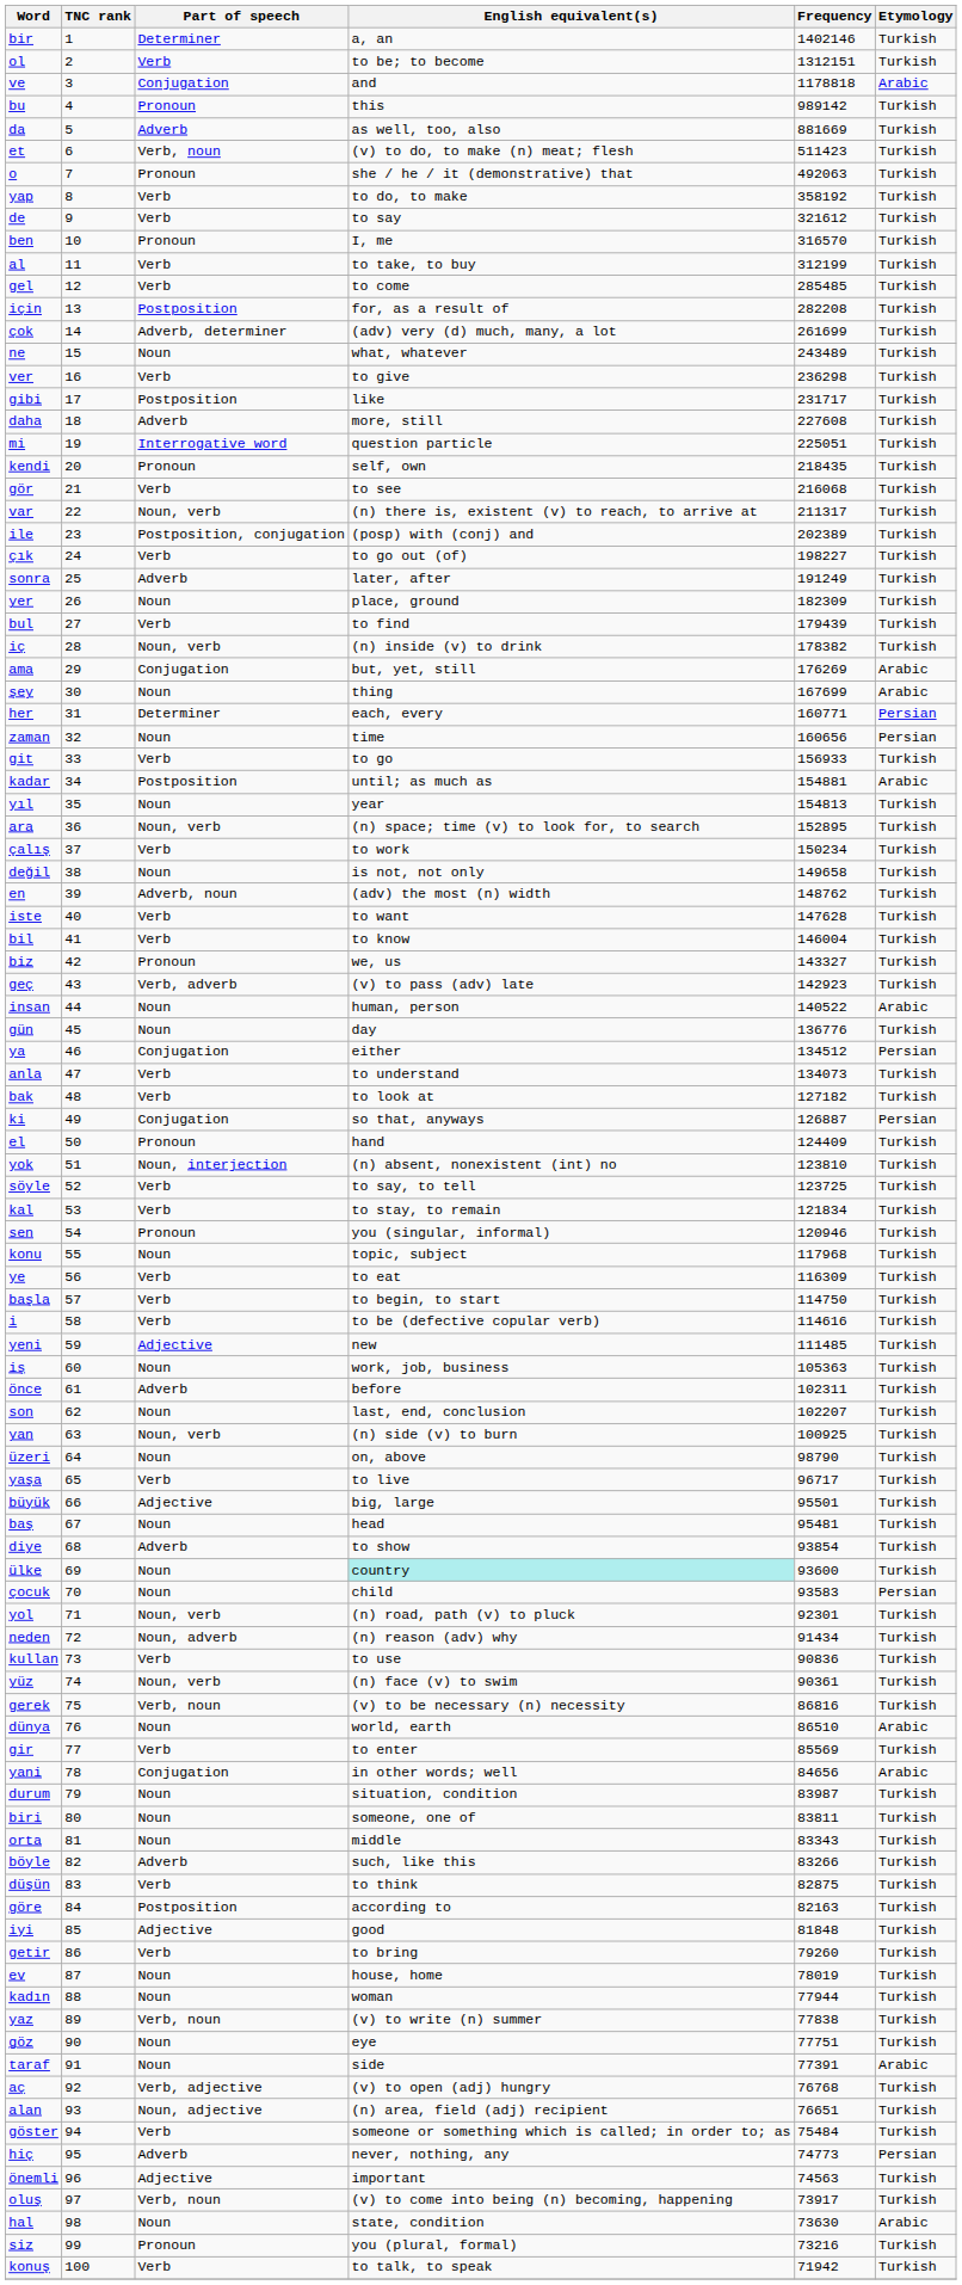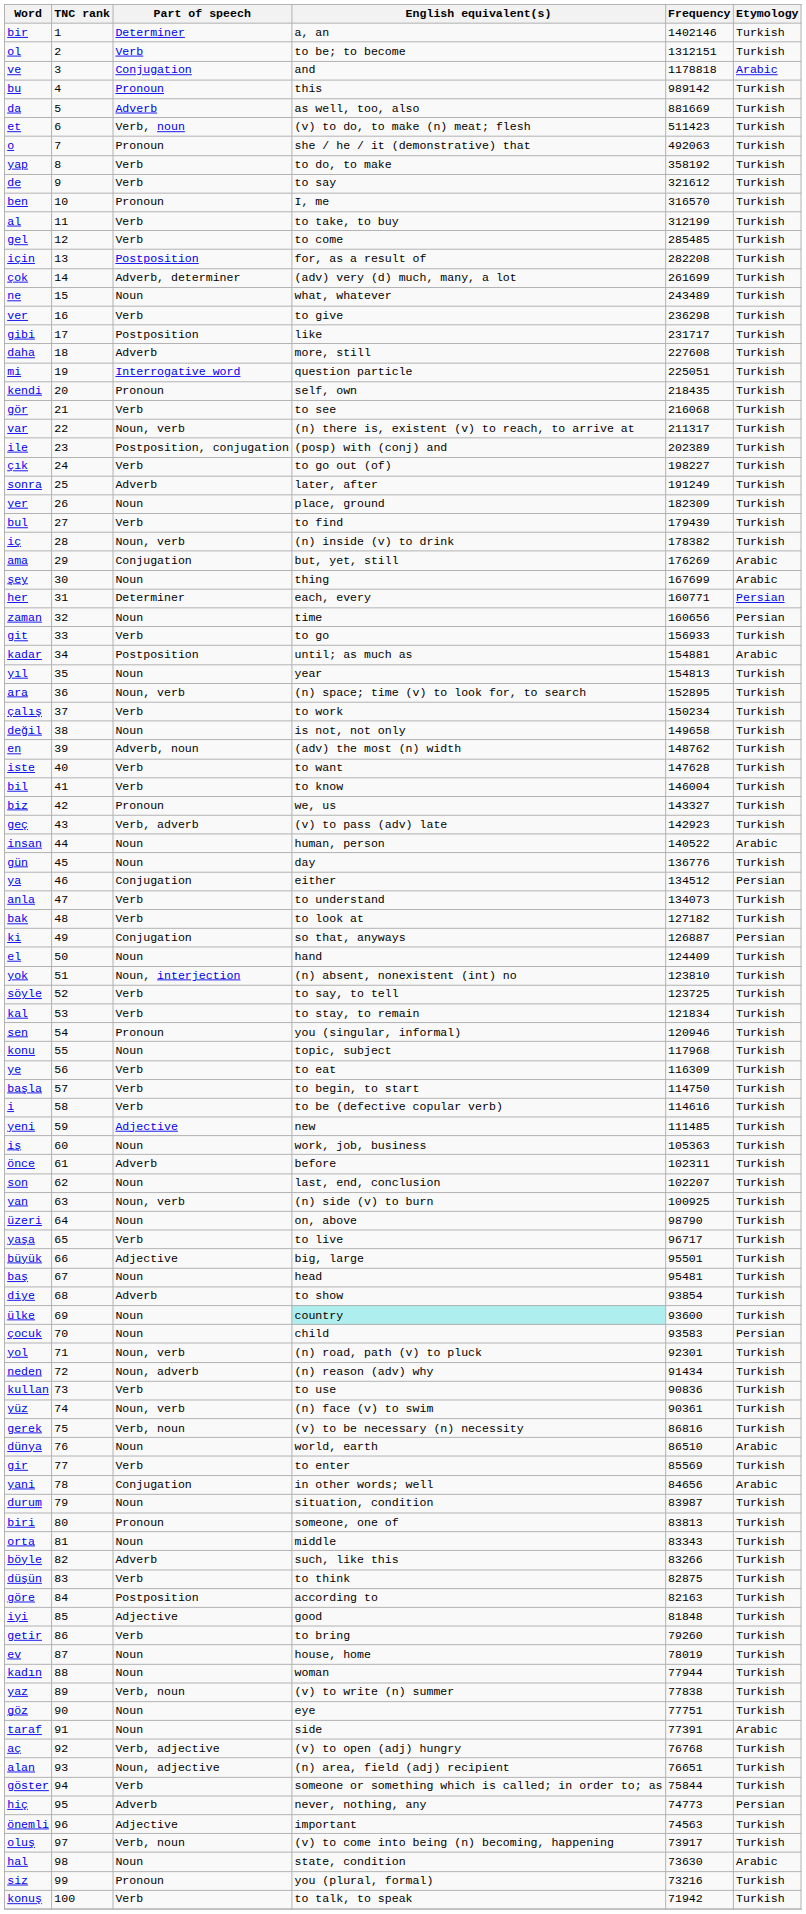 <table class="wikitable sortable">
 <tr>
 <th scope="col">Word</th>
 <th scope="col">TNC rank</th>
 <th scope="col">Part of speech</th>
 <th scope="col">English equivalent(s)</th>
 <th ! scope="col">Frequency</th>
 <th scope="col">Etymology</th>
 </tr>
 <tr>
 <td><a href='#'>bir</a></td>
 <td>1</td>
 <td><a href='#'>Determiner</a></td>
 <td>a, an</td>
 <td>1402146</td>
 <td>Turkish</td>
 </tr>
 <tr>
 <td><a href='#'>ol</a></td>
 <td>2</td>
 <td><a href='#'>Verb</a></td>
 <td>to be; to become</td>
 <td>1312151</td>
 <td>Turkish</td>
 </tr>
 <tr>
 <td><a href='#'>ve</a></td>
 <td>3</td>
 <td><a href='#'>Conjugation</a></td>
 <td>and</td>
 <td>1178818</td>
 <td><a href='#'>Arabic</a></td>
 </tr>
 <tr>
 <td><a href='#'>bu</a></td>
 <td>4</td>
 <td><a href='#'>Pronoun</a></td>
 <td>this</td>
 <td>989142</td>
 <td>Turkish</td>
 </tr>
 <tr>
 <td><a href='#'>da</a></td>
 <td>5</td>
 <td><a href='#'>Adverb</a></td>
 <td>as well, too, also</td>
 <td>881669</td>
 <td>Turkish</td>
 </tr>
 <tr>
 <td><a href='#'>et</a></td>
 <td>6</td>
 <td>Verb, <a href='#'>noun</a></td>
 <td>(v) to do, to make (n) meat; flesh</td>
 <td>511423</td>
 <td>Turkish</td>
 </tr>
 <tr>
 <td><a href='#'>o</a></td>
 <td>7</td>
 <td>Pronoun</td>
 <td>she / he / it (demonstrative) that</td>
 <td>492063</td>
 <td>Turkish</td>
 </tr>
 <tr>
 <td><a href='#'>yap</a></td>
 <td>8</td>
 <td>Verb</td>
 <td>to do, to make</td>
 <td>358192</td>
 <td>Turkish</td>
 </tr>
 <tr>
 <td><a href='#'>de</a></td>
 <td>9</td>
 <td>Verb</td>
 <td>to say</td>
 <td>321612</td>
 <td>Turkish</td>
 </tr>
 <tr>
 <td><a href='#'>ben</a></td>
 <td>10</td>
 <td>Pronoun</td>
 <td>I, me</td>
 <td>316570</td>
 <td>Turkish</td>
 </tr>
 <tr>
 <td><a href='#'>al</a></td>
 <td>11</td>
 <td>Verb</td>
 <td>to take, to buy</td>
 <td>312199</td>
 <td>Turkish</td>
 </tr>
 <tr>
 <td><a href='#'>gel</a></td>
 <td>12</td>
 <td>Verb</td>
 <td>to come</td>
 <td>285485</td>
 <td>Turkish</td>
 </tr>
 <tr>
 <td><a href='#'>için</a></td>
 <td>13</td>
 <td><a href='#'>Postposition</a></td>
 <td>for, as a result of</td>
 <td>282208</td>
 <td>Turkish</td>
 </tr>
 <tr>
 <td><a href='#'>çok</a></td>
 <td>14</td>
 <td>Adverb, determiner</td>
 <td>(adv) very (d) much, many, a lot</td>
 <td>261699</td>
 <td>Turkish</td>
 </tr>
 <tr>
 <td><a href='#'>ne</a></td>
 <td>15</td>
 <td>Noun</td>
 <td>what, whatever</td>
 <td>243489</td>
 <td>Turkish</td>
 </tr>
 <tr>
 <td><a href='#'>ver</a></td>
 <td>16</td>
 <td>Verb</td>
 <td>to give</td>
 <td>236298</td>
 <td>Turkish</td>
 </tr>
 <tr>
 <td><a href='#'>gibi</a></td>
 <td>17</td>
 <td>Postposition</td>
 <td>like</td>
 <td>231717</td>
 <td>Turkish</td>
 </tr>
 <tr>
 <td><a href='#'>daha</a></td>
 <td>18</td>
 <td>Adverb</td>
 <td>more, still</td>
 <td>227608</td>
 <td>Turkish</td>
 </tr>
 <tr>
 <td><a href='#'>mi</a></td>
 <td>19</td>
 <td><a href='#'>Interrogative word</a></td>
 <td>question particle</td>
 <td>225051</td>
 <td>Turkish</td>
 </tr>
 <tr>
 <td><a href='#'>kendi</a></td>
 <td>20</td>
 <td>Pronoun</td>
 <td>self, own</td>
 <td>218435</td>
 <td>Turkish</td>
 </tr>
 <tr>
 <td><a href='#'>gör</a></td>
 <td>21</td>
 <td>Verb</td>
 <td>to see</td>
 <td>216068</td>
 <td>Turkish</td>
 </tr>
 <tr>
 <td><a href='#'>var</a></td>
 <td>22</td>
 <td>Noun, verb</td>
 <td>(n) there is, existent (v) to reach, to arrive at</td>
 <td>211317</td>
 <td>Turkish</td>
 </tr>
 <tr>
 <td><a href='#'>ile</a></td>
 <td>23</td>
 <td>Postposition, conjugation</td>
 <td>(posp) with (conj) and</td>
 <td>202389</td>
 <td>Turkish</td>
 </tr>
 <tr>
 <td><a href='#'>çık</a></td>
 <td>24</td>
 <td>Verb</td>
 <td>to go out (of)</td>
 <td>198227</td>
 <td>Turkish</td>
 </tr>
 <tr>
 <td><a href='#'>sonra</a></td>
 <td>25</td>
 <td>Adverb</td>
 <td>later, after</td>
 <td>191249</td>
 <td>Turkish</td>
 </tr>
 <tr>
 <td><a href='#'>yer</a></td>
 <td>26</td>
 <td>Noun</td>
 <td>place, ground</td>
 <td>182309</td>
 <td>Turkish</td>
 </tr>
 <tr>
 <td><a href='#'>bul</a></td>
 <td>27</td>
 <td>Verb</td>
 <td>to find</td>
 <td>179439</td>
 <td>Turkish</td>
 </tr>
 <tr>
 <td><a href='#'>iç</a></td>
 <td>28</td>
 <td>Noun, verb</td>
 <td>(n) inside (v) to drink</td>
 <td>178382</td>
 <td>Turkish</td>
 </tr>
 <tr>
 <td><a href='#'>ama</a></td>
 <td>29</td>
 <td>Conjugation</td>
 <td>but, yet, still</td>
 <td>176269</td>
 <td>Arabic</td>
 </tr>
 <tr>
 <td><a href='#'>şey</a></td>
 <td>30</td>
 <td>Noun</td>
 <td>thing</td>
 <td>167699</td>
 <td>Arabic</td>
 </tr>
 <tr>
 <td><a href='#'>her</a></td>
 <td>31</td>
 <td>Determiner</td>
 <td>each, every</td>
 <td>160771</td>
 <td><a href='#'>Persian</a></td>
 </tr>
 <tr>
 <td><a href='#'>zaman</a></td>
 <td>32</td>
 <td>Noun</td>
 <td>time</td>
 <td>160656</td>
 <td>Persian</td>
 </tr>
 <tr>
 <td><a href='#'>git</a></td>
 <td>33</td>
 <td>Verb</td>
 <td>to go</td>
 <td>156933</td>
 <td>Turkish</td>
 </tr>
 <tr>
 <td><a href='#'>kadar</a></td>
 <td>34</td>
 <td>Postposition</td>
 <td>until; as much as</td>
 <td>154881</td>
 <td>Arabic</td>
 </tr>
 <tr>
 <td><a href='#'>yıl</a></td>
 <td>35</td>
 <td>Noun</td>
 <td>year</td>
 <td>154813</td>
 <td>Turkish</td>
 </tr>
 <tr>
 <td><a href='#'>ara</a></td>
 <td>36</td>
 <td>Noun, verb</td>
 <td>(n) space; time (v) to look for, to search</td>
 <td>152895</td>
 <td>Turkish</td>
 </tr>
 <tr>
 <td><a href='#'>çalış</a></td>
 <td>37</td>
 <td>Verb</td>
 <td>to work</td>
 <td>150234</td>
 <td>Turkish</td>
 </tr>
 <tr>
 <td><a href='#'>değil</a></td>
 <td>38</td>
 <td>Noun</td>
 <td>is not, not only</td>
 <td>149658</td>
 <td>Turkish</td>
 </tr>
 <tr>
 <td><a href='#'>en</a></td>
 <td>39</td>
 <td>Adverb, noun</td>
 <td>(adv) the most (n) width</td>
 <td>148762</td>
 <td>Turkish</td>
 </tr>
 <tr>
 <td><a href='#'>iste</a></td>
 <td>40</td>
 <td>Verb</td>
 <td>to want</td>
 <td>147628</td>
 <td>Turkish</td>
 </tr>
 <tr>
 <td><a href='#'>bil</a></td>
 <td>41</td>
 <td>Verb</td>
 <td>to know</td>
 <td>146004</td>
 <td>Turkish</td>
 </tr>
 <tr>
 <td><a href='#'>biz</a></td>
 <td>42</td>
 <td>Pronoun</td>
 <td>we, us</td>
 <td>143327</td>
 <td>Turkish</td>
 </tr>
 <tr>
 <td><a href='#'>geç</a></td>
 <td>43</td>
 <td>Verb, adverb</td>
 <td>(v) to pass (adv) late</td>
 <td>142923</td>
 <td>Turkish</td>
 </tr>
 <tr>
 <td><a href='#'>insan</a></td>
 <td>44</td>
 <td>Noun</td>
 <td>human, person</td>
 <td>140522</td>
 <td>Arabic</td>
 </tr>
 <tr>
 <td><a href='#'>gün</a></td>
 <td>45</td>
 <td>Noun</td>
 <td>day</td>
 <td>136776</td>
 <td>Turkish</td>
 </tr>
 <tr>
 <td><a href='#'>ya</a></td>
 <td>46</td>
 <td>Conjugation</td>
 <td>either</td>
 <td>134512</td>
 <td>Persian</td>
 </tr>
 <tr>
 <td><a href='#'>anla</a></td>
 <td>47</td>
 <td>Verb</td>
 <td>to understand</td>
 <td>134073</td>
 <td>Turkish</td>
 </tr>
 <tr>
 <td><a href='#'>bak</a></td>
 <td>48</td>
 <td>Verb</td>
 <td>to look at</td>
 <td>127182</td>
 <td>Turkish</td>
 </tr>
 <tr>
 <td><a href='#'>ki</a></td>
 <td>49</td>
 <td>Conjugation</td>
 <td>so that, anyways</td>
 <td>126887</td>
 <td>Persian</td>
 </tr>
 <tr>
 <td><a href='#'>el</a></td>
 <td>50</td>
-<td>Pronoun</td>
+<td>Noun</td>
 <td>hand</td>
 <td>124409</td>
 <td>Turkish</td>
 </tr>
 <tr>
 <td><a href='#'>yok</a></td>
 <td>51</td>
 <td>Noun, <a href='#'>interjection</a></td>
 <td>(n) absent, nonexistent (int) no</td>
 <td>123810</td>
 <td>Turkish</td>
 </tr>
 <tr>
 <td><a href='#'>söyle</a></td>
 <td>52</td>
 <td>Verb</td>
 <td>to say, to tell</td>
 <td>123725</td>
 <td>Turkish</td>
 </tr>
 <tr>
 <td><a href='#'>kal</a></td>
 <td>53</td>
 <td>Verb</td>
 <td>to stay, to remain</td>
 <td>121834</td>
 <td>Turkish</td>
 </tr>
 <tr>
 <td><a href='#'>sen</a></td>
 <td>54</td>
 <td>Pronoun</td>
 <td>you (singular, informal)</td>
 <td>120946</td>
 <td>Turkish</td>
 </tr>
 <tr>
 <td><a href='#'>konu</a></td>
 <td>55</td>
 <td>Noun</td>
 <td>topic, subject</td>
 <td>117968</td>
 <td>Turkish</td>
 </tr>
 <tr>
 <td><a href='#'>ye</a></td>
 <td>56</td>
 <td>Verb</td>
 <td>to eat</td>
 <td>116309</td>
 <td>Turkish</td>
 </tr>
 <tr>
 <td><a href='#'>başla</a></td>
 <td>57</td>
 <td>Verb</td>
 <td>to begin, to start</td>
 <td>114750</td>
 <td>Turkish</td>
 </tr>
 <tr>
 <td><a href='#'>i</a></td>
 <td>58</td>
 <td>Verb</td>
 <td>to be (defective copular verb)</td>
 <td>114616</td>
 <td>Turkish</td>
 </tr>
 <tr>
 <td><a href='#'>yeni</a></td>
 <td>59</td>
 <td><a href='#'>Adjective</a></td>
 <td>new</td>
 <td>111485</td>
 <td>Turkish</td>
 </tr>
 <tr>
 <td><a href='#'>iş</a></td>
 <td>60</td>
 <td>Noun</td>
 <td>work, job, business</td>
 <td>105363</td>
 <td>Turkish</td>
 </tr>
 <tr>
 <td><a href='#'>önce</a></td>
 <td>61</td>
 <td>Adverb</td>
 <td>before</td>
 <td>102311</td>
 <td>Turkish</td>
 </tr>
 <tr>
 <td><a href='#'>son</a></td>
 <td>62</td>
 <td>Noun</td>
 <td>last, end, conclusion</td>
 <td>102207</td>
 <td>Turkish</td>
 </tr>
 <tr>
 <td><a href='#'>yan</a></td>
 <td>63</td>
 <td>Noun, verb</td>
 <td>(n) side (v) to burn</td>
 <td>100925</td>
 <td>Turkish</td>
 </tr>
 <tr>
 <td><a href='#'>üzeri</a></td>
 <td>64</td>
 <td>Noun</td>
 <td>on, above</td>
 <td>98790</td>
 <td>Turkish</td>
 </tr>
 <tr>
 <td><a href='#'>yaşa</a></td>
 <td>65</td>
 <td>Verb</td>
 <td>to live</td>
 <td>96717</td>
 <td>Turkish</td>
 </tr>
 <tr>
 <td><a href='#'>büyük</a></td>
 <td>66</td>
 <td>Adjective</td>
 <td>big, large</td>
 <td>95501</td>
 <td>Turkish</td>
 </tr>
 <tr>
 <td><a href='#'>baş</a></td>
 <td>67</td>
 <td>Noun</td>
 <td>head</td>
 <td>95481</td>
 <td>Turkish</td>
 </tr>
 <tr>
 <td><a href='#'>diye</a></td>
 <td>68</td>
 <td>Adverb</td>
 <td>to show</td>
 <td>93854</td>
 <td>Turkish</td>
 </tr>
 <tr>
 <td><a href='#'>ülke</a></td>
 <td>69</td>
 <td>Noun</td>
 <td style="background: paleturquoise;">country</td>
 <td>93600</td>
 <td>Turkish</td>
 </tr>
 <tr>
 <td><a href='#'>çocuk</a></td>
 <td>70</td>
 <td>Noun</td>
 <td>child</td>
 <td>93583</td>
 <td>Persian</td>
 </tr>
 <tr>
 <td><a href='#'>yol</a></td>
 <td>71</td>
 <td>Noun, verb</td>
 <td>(n) road, path (v) to pluck</td>
 <td>92301</td>
 <td>Turkish</td>
 </tr>
 <tr>
 <td><a href='#'>neden</a></td>
 <td>72</td>
 <td>Noun, adverb</td>
 <td>(n) reason (adv) why</td>
 <td>91434</td>
 <td>Turkish</td>
 </tr>
 <tr>
 <td><a href='#'>kullan</a></td>
 <td>73</td>
 <td>Verb</td>
 <td>to use</td>
 <td>90836</td>
 <td>Turkish</td>
 </tr>
 <tr>
 <td><a href='#'>yüz</a></td>
 <td>74</td>
 <td>Noun, verb</td>
 <td>(n) face (v) to swim</td>
 <td>90361</td>
 <td>Turkish</td>
 </tr>
 <tr>
 <td><a href='#'>gerek</a></td>
 <td>75</td>
 <td>Verb, noun</td>
 <td>(v) to be necessary (n) necessity</td>
 <td>86816</td>
 <td>Turkish</td>
 </tr>
 <tr>
 <td><a href='#'>dünya</a></td>
 <td>76</td>
 <td>Noun</td>
 <td>world, earth</td>
 <td>86510</td>
 <td>Arabic</td>
 </tr>
 <tr>
 <td><a href='#'>gir</a></td>
 <td>77</td>
 <td>Verb</td>
 <td>to enter</td>
 <td>85569</td>
 <td>Turkish</td>
 </tr>
 <tr>
 <td><a href='#'>yani</a></td>
 <td>78</td>
 <td>Conjugation</td>
 <td>in other words; well</td>
 <td>84656</td>
 <td>Arabic</td>
 </tr>
 <tr>
 <td><a href='#'>durum</a></td>
 <td>79</td>
 <td>Noun</td>
 <td>situation, condition</td>
 <td>83987</td>
 <td>Turkish</td>
 </tr>
 <tr>
 <td><a href='#'>biri</a></td>
 <td>80</td>
-<td>Noun</td>
+<td>Pronoun</td>
 <td>someone, one of</td>
-<td>83811</td>
+<td>83813</td>
 <td>Turkish</td>
 </tr>
 <tr>
 <td><a href='#'>orta</a></td>
 <td>81</td>
 <td>Noun</td>
 <td>middle</td>
 <td>83343</td>
 <td>Turkish</td>
 </tr>
 <tr>
 <td><a href='#'>böyle</a></td>
 <td>82</td>
 <td>Adverb</td>
 <td>such, like this</td>
 <td>83266</td>
 <td>Turkish</td>
 </tr>
 <tr>
 <td><a href='#'>düşün</a></td>
 <td>83</td>
 <td>Verb</td>
 <td>to think</td>
 <td>82875</td>
 <td>Turkish</td>
 </tr>
 <tr>
 <td><a href='#'>göre</a></td>
 <td>84</td>
 <td>Postposition</td>
 <td>according to</td>
 <td>82163</td>
 <td>Turkish</td>
 </tr>
 <tr>
 <td><a href='#'>iyi</a></td>
 <td>85</td>
 <td>Adjective</td>
 <td>good</td>
 <td>81848</td>
 <td>Turkish</td>
 </tr>
 <tr>
 <td><a href='#'>getir</a></td>
 <td>86</td>
 <td>Verb</td>
 <td>to bring</td>
 <td>79260</td>
 <td>Turkish</td>
 </tr>
 <tr>
 <td><a href='#'>ev</a></td>
 <td>87</td>
 <td>Noun</td>
 <td>house, home</td>
 <td>78019</td>
 <td>Turkish</td>
 </tr>
 <tr>
 <td><a href='#'>kadın</a></td>
 <td>88</td>
 <td>Noun</td>
 <td>woman</td>
 <td>77944</td>
 <td>Turkish</td>
 </tr>
 <tr>
 <td><a href='#'>yaz</a></td>
 <td>89</td>
 <td>Verb, noun</td>
 <td>(v) to write (n) summer</td>
 <td>77838</td>
 <td>Turkish</td>
 </tr>
 <tr>
 <td><a href='#'>göz</a></td>
 <td>90</td>
 <td>Noun</td>
 <td>eye</td>
 <td>77751</td>
 <td>Turkish</td>
 </tr>
 <tr>
 <td><a href='#'>taraf</a></td>
 <td>91</td>
 <td>Noun</td>
 <td>side</td>
 <td>77391</td>
 <td>Arabic</td>
 </tr>
 <tr>
 <td><a href='#'>aç</a></td>
 <td>92</td>
 <td>Verb, adjective</td>
 <td>(v) to open (adj) hungry</td>
 <td>76768</td>
 <td>Turkish</td>
 </tr>
 <tr>
 <td><a href='#'>alan</a></td>
 <td>93</td>
 <td>Noun, adjective</td>
 <td>(n) area, field (adj) recipient</td>
 <td>76651</td>
 <td>Turkish</td>
 </tr>
 <tr>
 <td><a href='#'>göster</a></td>
 <td>94</td>
 <td>Verb</td>
 <td>someone or something which is called; in order to; as</td>
-<td>75484</td>
+<td>75844</td>
 <td>Turkish</td>
 </tr>
 <tr>
 <td><a href='#'>hiç</a></td>
 <td>95</td>
 <td>Adverb</td>
 <td>never, nothing, any</td>
 <td>74773</td>
 <td>Persian</td>
 </tr>
 <tr>
 <td><a href='#'>önemli</a></td>
 <td>96</td>
 <td>Adjective</td>
 <td>important</td>
 <td>74563</td>
 <td>Turkish</td>
 </tr>
 <tr>
 <td><a href='#'>oluş</a></td>
 <td>97</td>
 <td>Verb, noun</td>
 <td>(v) to come into being (n) becoming, happening</td>
 <td>73917</td>
 <td>Turkish</td>
 </tr>
 <tr>
 <td><a href='#'>hal</a></td>
 <td>98</td>
 <td>Noun</td>
 <td>state, condition</td>
 <td>73630</td>
 <td>Arabic</td>
 </tr>
 <tr>
 <td><a href='#'>siz</a></td>
 <td>99</td>
 <td>Pronoun</td>
 <td>you (plural, formal)</td>
 <td>73216</td>
 <td>Turkish</td>
 </tr>
 <tr>
 <td><a href='#'>konuş</a></td>
 <td>100</td>
 <td>Verb</td>
 <td>to talk, to speak</td>
 <td>71942</td>
 <td>Turkish</td>
 </tr>
 <tr>
 </tr>
 </table>
